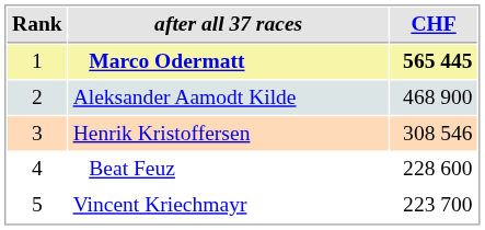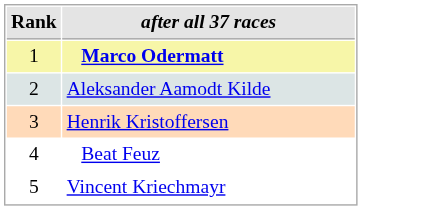 <table cellspacing="1" cellpadding="3" style="border:1px solid #aaa; font-size:86%;">
 <tr style="background:#e4e4e4;">
 <th style="border-bottom:1px solid #aaa; width:10px;">Rank</th>
 <th style="border-bottom:1px solid #aaa; width:200px; white-space:nowrap;"><em>after all 37 races</em></th>
-<th style="border-bottom:1px solid #aaa; width:50px;"><a href='#'>CHF</a></th>
 </tr>
 <tr style="background:#f7f6a8;">
 <td style="text-align:center;">1</td>
 <td>   <strong><a href='#'>Marco Odermatt</a></strong></td>
-<td align="right"><strong>565 445</strong></td>
 </tr>
 <tr style="background:#dce5e5;">
 <td style="text-align:center;">2</td>
 <td> <a href='#'>Aleksander Aamodt Kilde</a></td>
-<td align="right">468 900</td>
 </tr>
 <tr style="background:#ffdab9;">
 <td style="text-align:center;">3</td>
 <td> <a href='#'>Henrik Kristoffersen</a></td>
-<td align="right">308 546</td>
 </tr>
 <tr>
 <td style="text-align:center;">4</td>
 <td>   <a href='#'>Beat Feuz</a></td>
-<td align="right">228 600</td>
 </tr>
 <tr>
 <td style="text-align:center;">5</td>
 <td> <a href='#'>Vincent Kriechmayr</a></td>
-<td align="right">223 700</td>
 </tr>
 </table>
